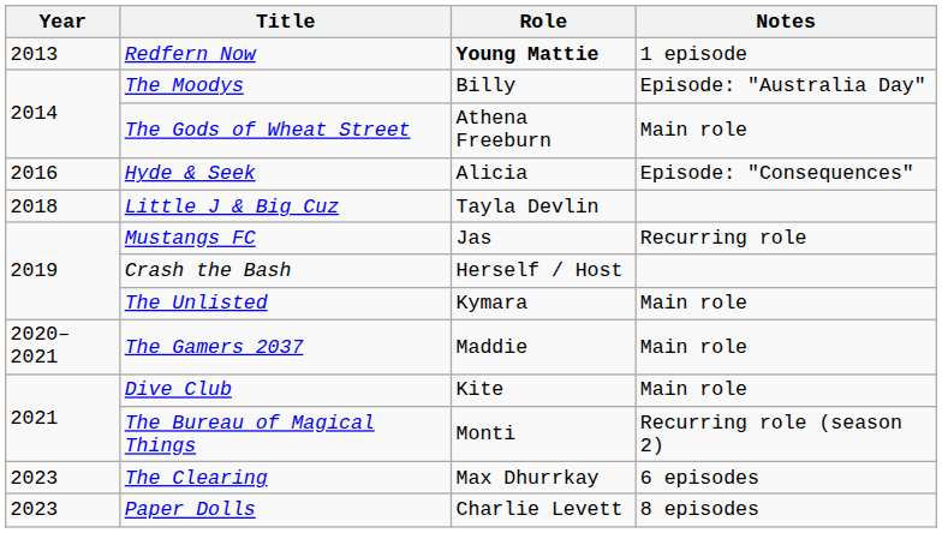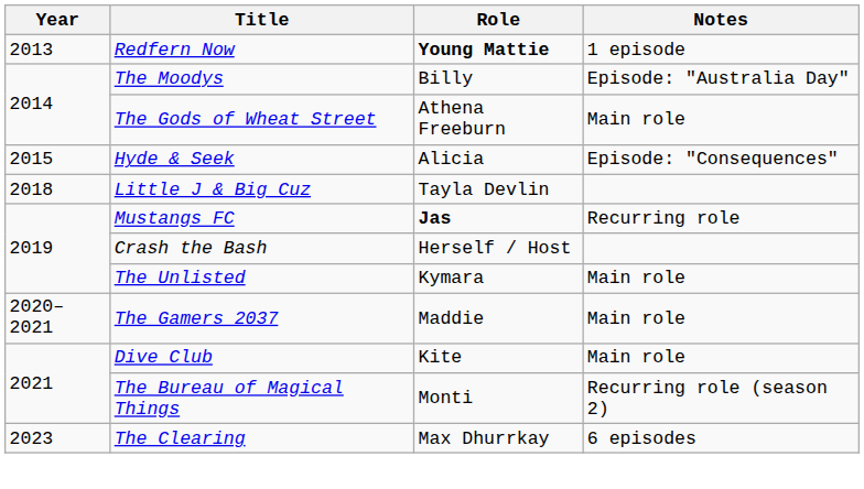 <table class="wikitable sortable">
 <tr>
 <th>Year</th>
 <th>Title</th>
 <th>Role</th>
 <th class="unsortable">Notes</th>
 </tr>
 <tr>
 <td>2013</td>
 <td><em><a href='#'>Redfern Now</a></em></td>
 <td><strong>Young Mattie</strong></td>
 <td>1 episode</td>
 </tr>
 <tr>
 <td rowspan="2">2014</td>
 <td><em><a href='#'>The Moodys</a></em></td>
 <td>Billy</td>
 <td>Episode: "Australia Day"</td>
 </tr>
 <tr>
 <td><em><a href='#'>The Gods of Wheat Street</a></em></td>
 <td>Athena Freeburn</td>
 <td>Main role</td>
 </tr>
 <tr>
-<td>2016</td>
+<td>2015</td>
 <td><em><a href='#'>Hyde & Seek</a></em></td>
 <td>Alicia</td>
 <td>Episode: "Consequences"</td>
 </tr>
 <tr>
 <td>2018</td>
 <td><em><a href='#'>Little J & Big Cuz</a></em></td>
 <td>Tayla Devlin</td>
 <td></td>
 </tr>
 <tr>
 <td rowspan="3">2019</td>
 <td><em><a href='#'>Mustangs FC</a></em></td>
-<td>Jas</td>
+<td><strong>Jas</strong></td>
 <td>Recurring role</td>
 </tr>
 <tr>
 <td><em>Crash the Bash</em></td>
 <td>Herself / Host</td>
 <td></td>
 </tr>
 <tr>
 <td><em><a href='#'>The Unlisted</a></em></td>
 <td>Kymara</td>
 <td>Main role</td>
 </tr>
 <tr>
 <td>2020–2021</td>
 <td><em><a href='#'>The Gamers 2037</a></em></td>
 <td>Maddie</td>
 <td>Main role</td>
 </tr>
 <tr>
 <td rowspan="2">2021</td>
 <td><em><a href='#'>Dive Club</a></em></td>
 <td>Kite</td>
 <td>Main role</td>
 </tr>
 <tr>
 <td><em><a href='#'>The Bureau of Magical Things</a></em></td>
 <td>Monti</td>
 <td>Recurring role (season 2)</td>
 </tr>
 <tr>
 <td>2023</td>
 <td><em><a href='#'>The Clearing</a></em></td>
 <td>Max Dhurrkay</td>
 <td>6 episodes</td>
 </tr>
-<tr>
-<td>2023</td>
-<td><em><a href='#'>Paper Dolls</a></em></td>
-<td>Charlie Levett</td>
-<td>8 episodes</td>
-</tr>
 </table>
